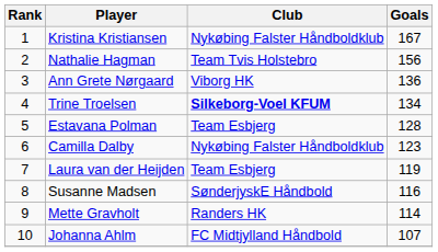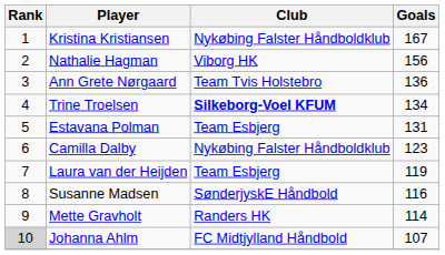 <table class="wikitable sortable" style="text-align:center">
 <tr>
 <th>Rank</th>
 <th>Player</th>
 <th>Club</th>
 <th>Goals</th>
 </tr>
 <tr>
 <td>1</td>
 <td style="text-align:left"> <a href='#'>Kristina Kristiansen</a></td>
 <td style="text-align:left"><a href='#'>Nykøbing Falster Håndboldklub</a></td>
 <td>167</td>
 </tr>
 <tr>
 <td>2</td>
 <td style="text-align:left"> <a href='#'>Nathalie Hagman</a></td>
-<td style="text-align:left"><a href='#'>Team Tvis Holstebro</a></td>
+<td style="text-align:left"><a href='#'>Viborg HK</a></td>
 <td>156</td>
 </tr>
 <tr>
 <td>3</td>
 <td style="text-align:left"> <a href='#'>Ann Grete Nørgaard</a></td>
-<td style="text-align:left"><a href='#'>Viborg HK</a></td>
+<td style="text-align:left"><a href='#'>Team Tvis Holstebro</a></td>
 <td>136</td>
 </tr>
 <tr>
 <td>4</td>
 <td style="text-align:left"> <a href='#'>Trine Troelsen</a></td>
 <td style="text-align:left"><strong><a href='#'>Silkeborg-Voel KFUM</a></strong></td>
 <td>134</td>
 </tr>
 <tr>
 <td>5</td>
 <td style="text-align:left"> <a href='#'>Estavana Polman</a></td>
 <td style="text-align:left"><a href='#'>Team Esbjerg</a></td>
-<td>128</td>
+<td>131</td>
 </tr>
 <tr>
 <td>6</td>
 <td style="text-align:left"> <a href='#'>Camilla Dalby</a></td>
 <td style="text-align:left"><a href='#'>Nykøbing Falster Håndboldklub</a></td>
 <td>123</td>
 </tr>
 <tr>
 <td>7</td>
 <td style="text-align:left"> <a href='#'>Laura van der Heijden</a></td>
 <td style="text-align:left"><a href='#'>Team Esbjerg</a></td>
 <td>119</td>
 </tr>
 <tr>
 <td>8</td>
 <td style="text-align:left"> Susanne Madsen</td>
 <td style="text-align:left"><a href='#'>SønderjyskE Håndbold</a></td>
 <td>116</td>
 </tr>
 <tr>
 <td>9</td>
 <td style="text-align:left"> <a href='#'>Mette Gravholt</a></td>
 <td style="text-align:left"><a href='#'>Randers HK</a></td>
 <td>114</td>
 </tr>
 <tr>
-<td>10</td>
+<td style="background: lightgrey;">10</td>
 <td style="text-align:left"> <a href='#'>Johanna Ahlm</a></td>
 <td style="text-align:left"><a href='#'>FC Midtjylland Håndbold</a></td>
 <td>107</td>
 </tr>
 <tr>
 </tr>
 </table>
